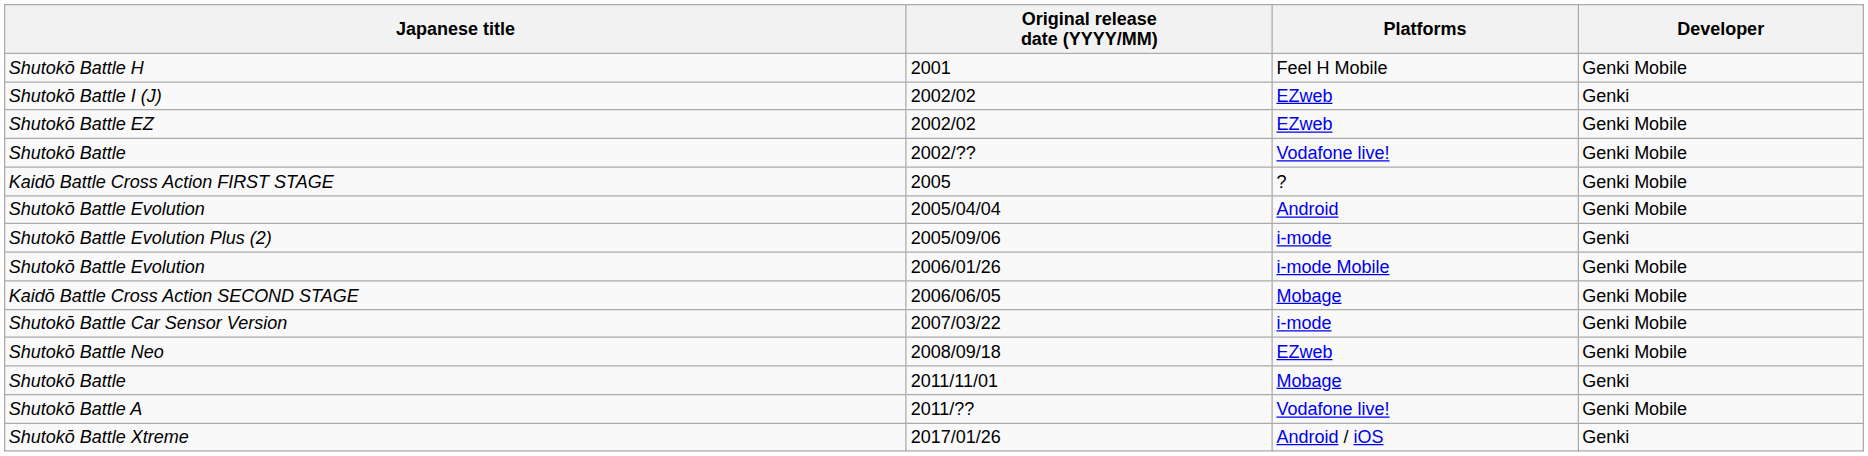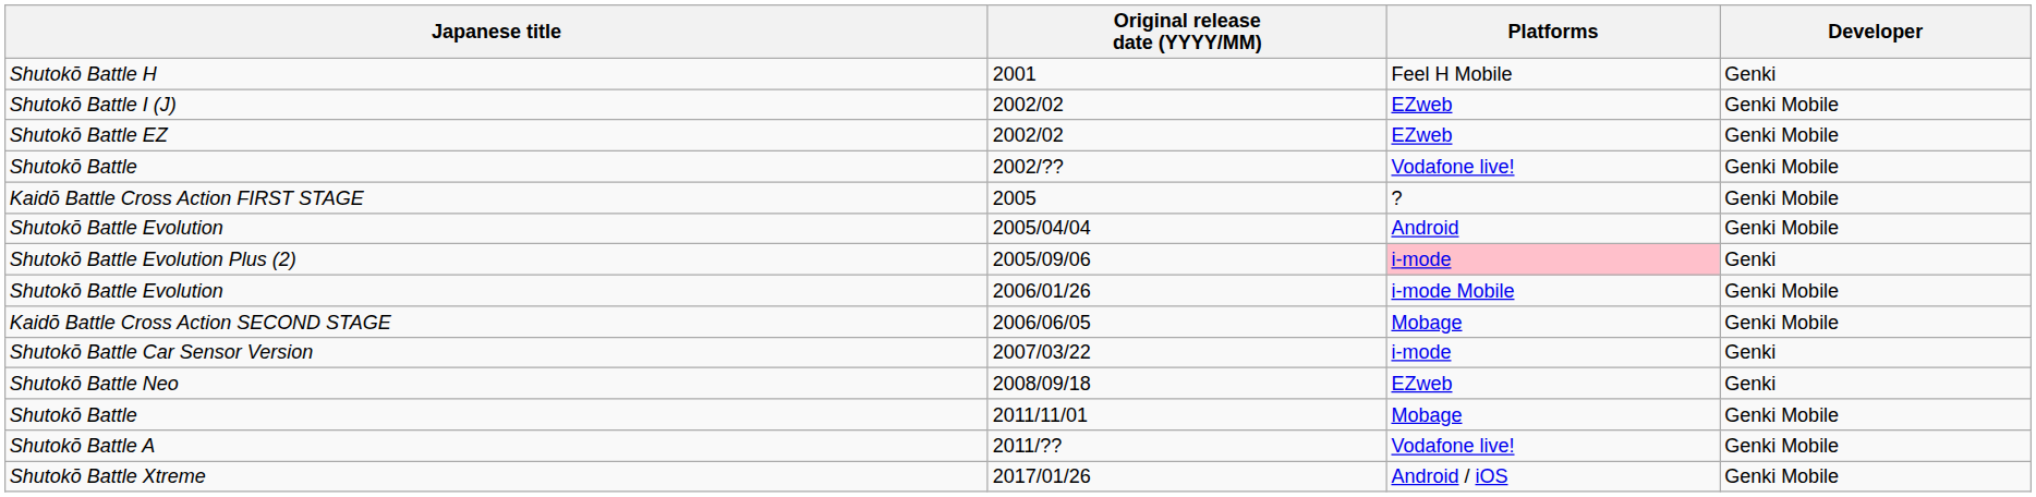 <table class="wikitable sortable" style="min-width: 75%; font-size: 90%;">
 <tr>
 <th>Japanese title</th>
 <th>Original release<br>date (YYYY/MM)</th>
 <th>Platforms</th>
 <th>Developer</th>
 </tr>
 <tr>
 <td><em>Shutokō Battle H</em></td>
 <td>2001</td>
 <td>Feel H Mobile</td>
-<td>Genki Mobile</td>
+<td>Genki</td>
 </tr>
 <tr>
 <td><em>Shutokō Battle I (J)</em></td>
 <td>2002/02</td>
 <td><a href='#'>EZweb</a></td>
-<td>Genki</td>
+<td>Genki Mobile</td>
 </tr>
 <tr>
 <td><em>Shutokō Battle EZ</em></td>
 <td>2002/02</td>
 <td><a href='#'>EZweb</a></td>
 <td>Genki Mobile</td>
 </tr>
 <tr>
 <td><em>Shutokō Battle</em></td>
 <td>2002/??</td>
 <td><a href='#'>Vodafone live!</a></td>
 <td>Genki Mobile</td>
 </tr>
 <tr>
 <td><em>Kaidō Battle Cross Action FIRST STAGE</em></td>
 <td>2005</td>
 <td>?</td>
 <td>Genki Mobile</td>
 </tr>
 <tr>
 <td><em>Shutokō Battle Evolution</em></td>
 <td>2005/04/04</td>
 <td><a href='#'>Android</a></td>
 <td>Genki Mobile</td>
 </tr>
 <tr>
 <td><em>Shutokō Battle Evolution Plus (2)</em></td>
 <td>2005/09/06</td>
-<td><a href='#'>i-mode</a></td>
+<td style="background: pink;"><a href='#'>i-mode</a></td>
 <td>Genki</td>
 </tr>
 <tr>
 <td><em>Shutokō Battle Evolution</em></td>
 <td>2006/01/26</td>
 <td><a href='#'>i-mode Mobile</a></td>
 <td>Genki Mobile</td>
 </tr>
 <tr>
 <td><em>Kaidō Battle Cross Action SECOND STAGE</em></td>
 <td>2006/06/05</td>
 <td><a href='#'>Mobage</a></td>
 <td>Genki Mobile</td>
 </tr>
 <tr>
 <td><em>Shutokō Battle Car Sensor Version</em></td>
 <td>2007/03/22</td>
 <td><a href='#'>i-mode</a></td>
-<td>Genki Mobile</td>
+<td>Genki</td>
 </tr>
 <tr>
 <td><em>Shutokō Battle Neo</em></td>
 <td>2008/09/18</td>
 <td><a href='#'>EZweb</a></td>
-<td>Genki Mobile</td>
+<td>Genki</td>
 </tr>
 <tr>
 <td><em>Shutokō Battle</em></td>
 <td>2011/11/01</td>
 <td><a href='#'>Mobage</a></td>
-<td>Genki</td>
+<td>Genki Mobile</td>
 </tr>
 <tr>
 <td><em>Shutokō Battle A</em></td>
 <td>2011/??</td>
 <td><a href='#'>Vodafone live!</a></td>
 <td>Genki Mobile</td>
 </tr>
 <tr>
 <td><em>Shutokō Battle Xtreme</em></td>
 <td>2017/01/26</td>
 <td><a href='#'>Android</a> / <a href='#'>iOS</a></td>
-<td>Genki</td>
+<td>Genki Mobile</td>
 </tr>
 </table>
